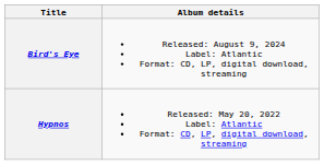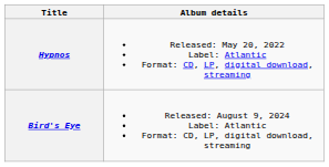 <table class="wikitable plainrowheaders" style="text-align:center;">
 <tr>
 <th scope="col" style="width:11em;">Title</th>
 <th scope="col" style="width:25em;">Album details</th>
 </tr>
 <tr>
+<th scope="row"><em><a href='#'>Hypnos</a></em></th>
+<td><br><ul><li>Released: May 20, 2022</li><li>Label: <a href='#'>Atlantic</a></li><li>Format: <a href='#'>CD</a>, <a href='#'>LP</a>, <a href='#'>digital download</a>, <a href='#'>streaming</a></li></ul></td>
+</tr>
+<tr>
 <th scope="row"><em><a href='#'>Bird's Eye</a></em></th>
 <td><br><ul><li>Released: August 9, 2024</li><li>Label: Atlantic</li><li>Format: CD, LP, digital download, streaming</li></ul></td>
 </tr>
-<tr>
-<th scope="row"><em><a href='#'>Hypnos</a></em></th>
-<td><br><ul><li>Released: May 20, 2022</li><li>Label: <a href='#'>Atlantic</a></li><li>Format: <a href='#'>CD</a>, <a href='#'>LP</a>, <a href='#'>digital download</a>, <a href='#'>streaming</a></li></ul></td>
-</tr>
 </table>
